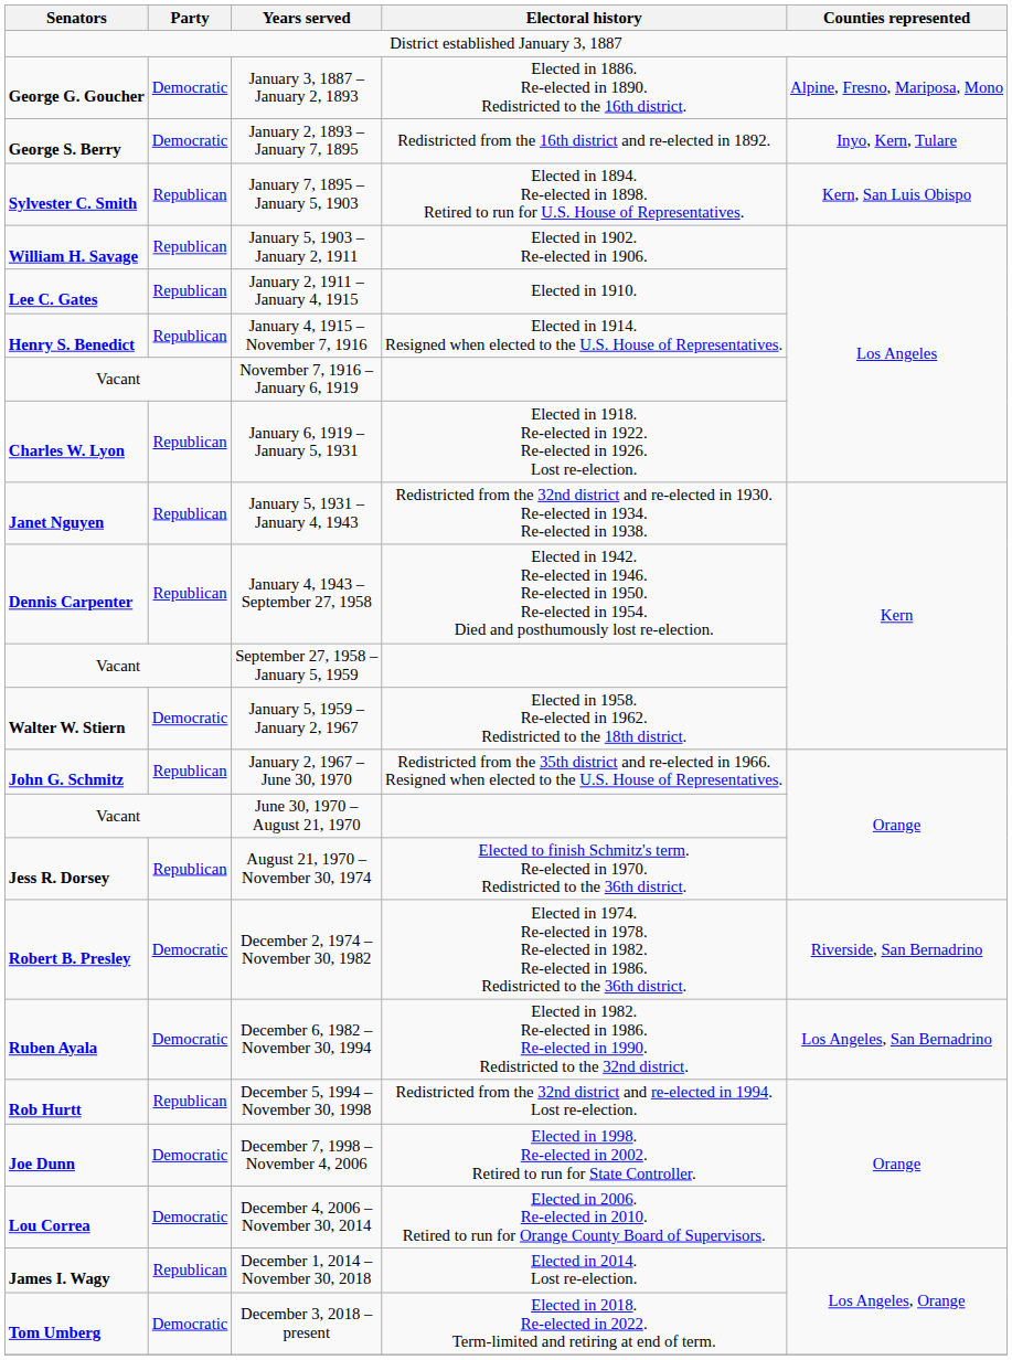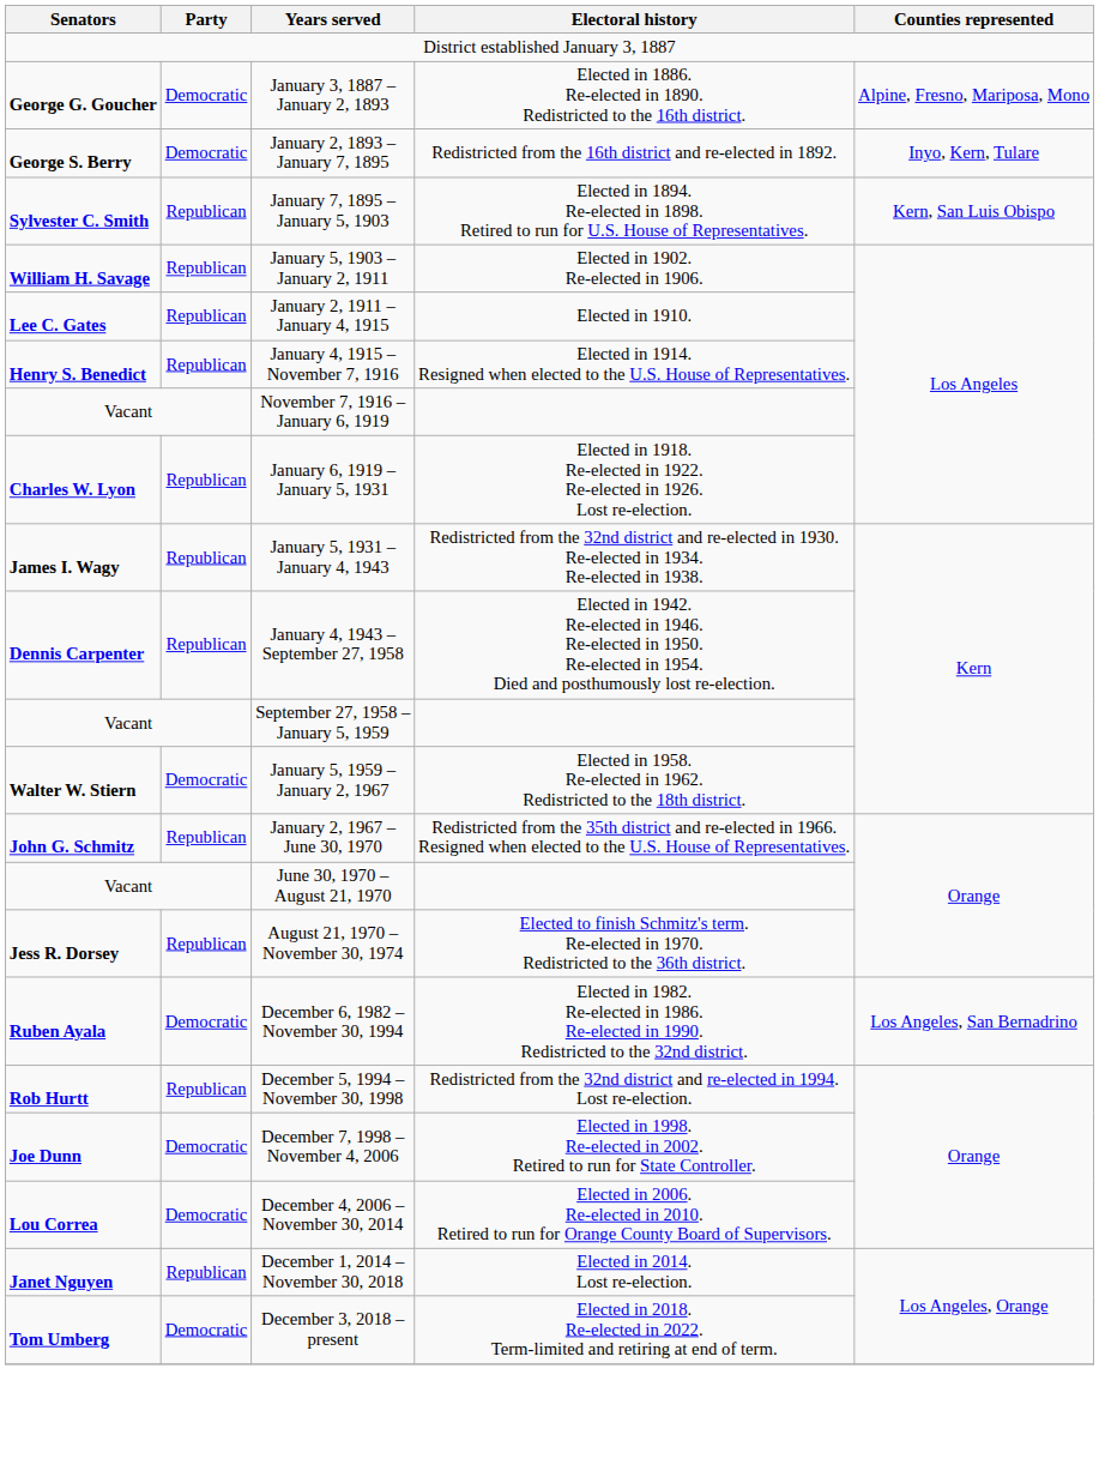 <table class=wikitable style="text-align:center">
 <tr>
 <th>Senators</th>
 <th>Party</th>
 <th>Years served</th>
 <th>Electoral history</th>
 <th>Counties represented</th>
 </tr>
 <tr>
 <td colspan=5>District established January 3, 1887</td>
 </tr>
 <tr>
 <td align=left><br><strong>George G. Goucher</strong><br></td>
 <td><a href='#'>Democratic</a></td>
 <td>January 3, 1887 – <br> January 2, 1893</td>
 <td>Elected in 1886. <br> Re-elected in 1890. <br> Redistricted to the <a href='#'>16th district</a>.</td>
 <td><a href='#'>Alpine</a>, <a href='#'>Fresno</a>, <a href='#'>Mariposa</a>, <a href='#'>Mono</a></td>
 </tr>
 <tr>
 <td align=left><br><strong>George S. Berry</strong><br></td>
 <td><a href='#'>Democratic</a></td>
 <td>January 2, 1893 – <br> January 7, 1895</td>
 <td>Redistricted from the <a href='#'>16th district</a> and re-elected in 1892. <br> </td>
 <td><a href='#'>Inyo</a>, <a href='#'>Kern</a>, <a href='#'>Tulare</a></td>
 </tr>
 <tr>
 <td align=left><br><strong><a href='#'>Sylvester C. Smith</a></strong><br></td>
 <td><a href='#'>Republican</a></td>
 <td>January 7, 1895 – <br> January 5, 1903</td>
 <td>Elected in 1894. <br> Re-elected in 1898. <br> Retired to run for <a href='#'>U.S. House of Representatives</a>.</td>
 <td><a href='#'>Kern</a>, <a href='#'>San Luis Obispo</a></td>
 </tr>
 <tr>
 <td align=left> <br><strong><a href='#'>William H. Savage</a></strong><br></td>
 <td><a href='#'>Republican</a></td>
 <td>January 5, 1903 – <br> January 2, 1911</td>
 <td>Elected in 1902. <br> Re-elected in 1906. <br> </td>
 <td rowspan="5"><a href='#'>Los Angeles</a></td>
 </tr>
 <tr>
 <td align=left><br><strong><a href='#'>Lee C. Gates</a></strong><br></td>
 <td><a href='#'>Republican</a></td>
 <td>January 2, 1911 – <br> January 4, 1915</td>
 <td>Elected in 1910. <br> </td>
 </tr>
 <tr>
 <td align=left> <br><strong><a href='#'>Henry S. Benedict</a></strong><br></td>
 <td><a href='#'>Republican</a></td>
 <td>January 4, 1915 – <br> November 7, 1916</td>
 <td>Elected in 1914. <br> Resigned when elected to the <a href='#'>U.S. House of Representatives</a>.</td>
 </tr>
 <tr>
 <td colspan="2">Vacant</td>
 <td>November 7, 1916 – <br>January 6, 1919</td>
 <td></td>
 </tr>
 <tr>
 <td align=left><br><strong><a href='#'>Charles W. Lyon</a></strong><br></td>
 <td><a href='#'>Republican</a></td>
 <td>January 6, 1919 – <br> January 5, 1931</td>
 <td>Elected in 1918. <br> Re-elected in 1922. <br> Re-elected in 1926. <br> Lost re-election.</td>
 </tr>
 <tr>
-<td align=left><br><strong><a href='#'>Janet Nguyen</a></strong><br></td>
+<td align=left><br><strong>James I. Wagy</strong><br></td>
 <td><a href='#'>Republican</a></td>
 <td>January 5, 1931 – <br> January 4, 1943</td>
 <td>Redistricted from the <a href='#'>32nd district</a> and re-elected in 1930. <br> Re-elected in 1934. <br> Re-elected in 1938. <br> </td>
 <td rowspan="4"><a href='#'>Kern</a></td>
 </tr>
 <tr>
 <td align=left><br><strong><a href='#'>Dennis Carpenter</a></strong><br></td>
 <td><a href='#'>Republican</a></td>
 <td>January 4, 1943 – <br> September 27, 1958</td>
 <td>Elected in 1942. <br> Re-elected in 1946. <br> Re-elected in 1950. <br> Re-elected in 1954. <br> Died and posthumously lost re-election.</td>
 </tr>
 <tr>
 <td colspan="2">Vacant</td>
 <td>September 27, 1958 – <br>January 5, 1959</td>
 <td></td>
 </tr>
 <tr>
 <td align=left><br><strong>Walter W. Stiern</strong><br></td>
 <td><a href='#'>Democratic</a></td>
 <td>January 5, 1959 – <br> January 2, 1967</td>
 <td>Elected in 1958. <br> Re-elected in 1962. <br> Redistricted to the <a href='#'>18th district</a>.</td>
 </tr>
 <tr>
 <td align=left><br><strong><a href='#'>John G. Schmitz</a></strong><br></td>
 <td><a href='#'>Republican</a></td>
 <td>January 2, 1967 – <br> June 30, 1970</td>
 <td>Redistricted from the <a href='#'>35th district</a> and re-elected in 1966. <br> Resigned when elected to the <a href='#'>U.S. House of Representatives</a>.</td>
 <td rowspan="3"><a href='#'>Orange</a></td>
 </tr>
 <tr>
 <td colspan="2">Vacant</td>
 <td>June 30, 1970 – <br>August 21, 1970</td>
 <td></td>
 </tr>
 <tr>
 <td align=left><br><strong>Jess R. Dorsey</strong><br></td>
 <td><a href='#'>Republican</a></td>
 <td>August 21, 1970 – <br> November 30, 1974</td>
 <td><a href='#'>Elected to finish Schmitz's term</a>. <br> Re-elected in 1970. <br> Redistricted to the <a href='#'>36th district</a>.</td>
 </tr>
 <tr>
-<td align=left><br><strong><a href='#'>Robert B. Presley</a></strong><br></td>
-<td><a href='#'>Democratic</a></td>
-<td>December 2, 1974 – <br> November 30, 1982</td>
-<td>Elected in 1974. <br> Re-elected in 1978. <br> Re-elected in 1982. <br> Re-elected in 1986. <br> Redistricted to the <a href='#'>36th district</a>.</td>
-<td><a href='#'>Riverside</a>, <a href='#'>San Bernadrino</a></td>
-</tr>
-<tr>
 <td align=left><br><strong><a href='#'>Ruben Ayala</a></strong><br></td>
 <td><a href='#'>Democratic</a></td>
 <td>December 6, 1982 – <br> November 30, 1994</td>
 <td>Elected in 1982. <br> Re-elected in 1986. <br> <a href='#'>Re-elected in 1990</a>. <br> Redistricted to the <a href='#'>32nd district</a>.</td>
 <td><a href='#'>Los Angeles</a>, <a href='#'>San Bernadrino</a></td>
 </tr>
 <tr>
 <td align=left> <br><strong><a href='#'>Rob Hurtt</a></strong><br></td>
 <td><a href='#'>Republican</a></td>
 <td>December 5, 1994 – <br> November 30, 1998</td>
 <td>Redistricted from the <a href='#'>32nd district</a> and <a href='#'>re-elected in 1994</a>. <br> Lost re-election.</td>
 <td rowspan="3"><a href='#'>Orange</a></td>
 </tr>
 <tr>
 <td align=left><br><strong><a href='#'>Joe Dunn</a></strong><br></td>
 <td><a href='#'>Democratic</a></td>
 <td>December 7, 1998 – <br> November 4, 2006</td>
 <td><a href='#'>Elected in 1998</a>. <br> <a href='#'>Re-elected in 2002</a>. <br> Retired to run for <a href='#'>State Controller</a>.</td>
 </tr>
 <tr>
 <td align=left><br><strong><a href='#'>Lou Correa</a></strong><br></td>
 <td><a href='#'>Democratic</a></td>
 <td>December 4, 2006 – <br> November 30, 2014</td>
 <td><a href='#'>Elected in 2006</a>. <br> <a href='#'>Re-elected in 2010</a>. <br> Retired to run for <a href='#'>Orange County Board of Supervisors</a>.</td>
 </tr>
 <tr>
-<td align=left><br><strong>James I. Wagy</strong><br></td>
+<td align=left><br><strong><a href='#'>Janet Nguyen</a></strong><br></td>
 <td><a href='#'>Republican</a></td>
 <td>December 1, 2014 – <br> November 30, 2018</td>
 <td><a href='#'>Elected in 2014</a>. <br> Lost re-election.</td>
 <td rowspan="2"><a href='#'>Los Angeles</a>, <a href='#'>Orange</a></td>
 </tr>
 <tr>
 <td align=left> <br><strong><a href='#'>Tom Umberg</a></strong><br></td>
 <td><a href='#'>Democratic</a></td>
 <td>December 3, 2018 – <br> present</td>
 <td><a href='#'>Elected in 2018</a>. <br> <a href='#'>Re-elected in 2022</a>. <br> Term-limited and retiring at end of term.</td>
 </tr>
 <tr>
 </tr>
 </table>
